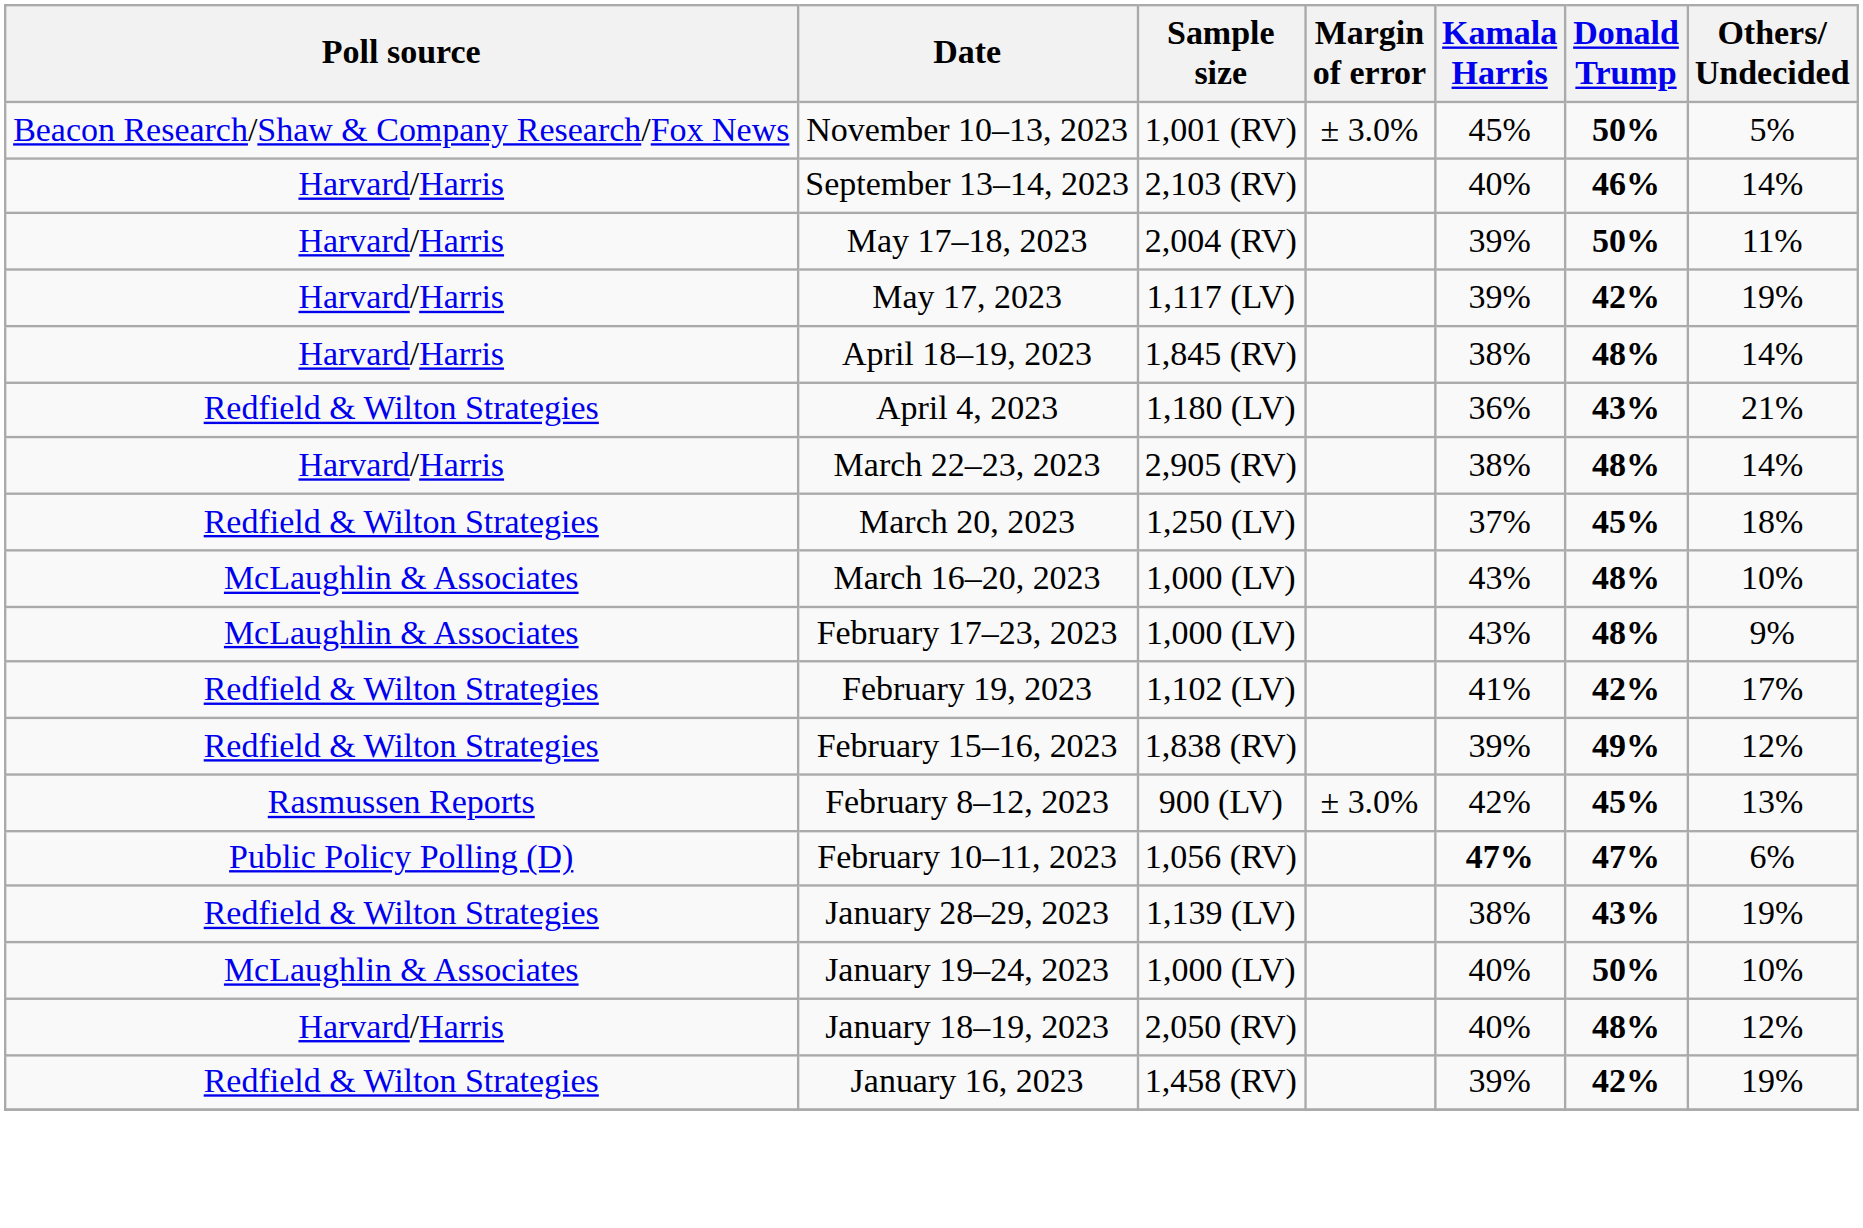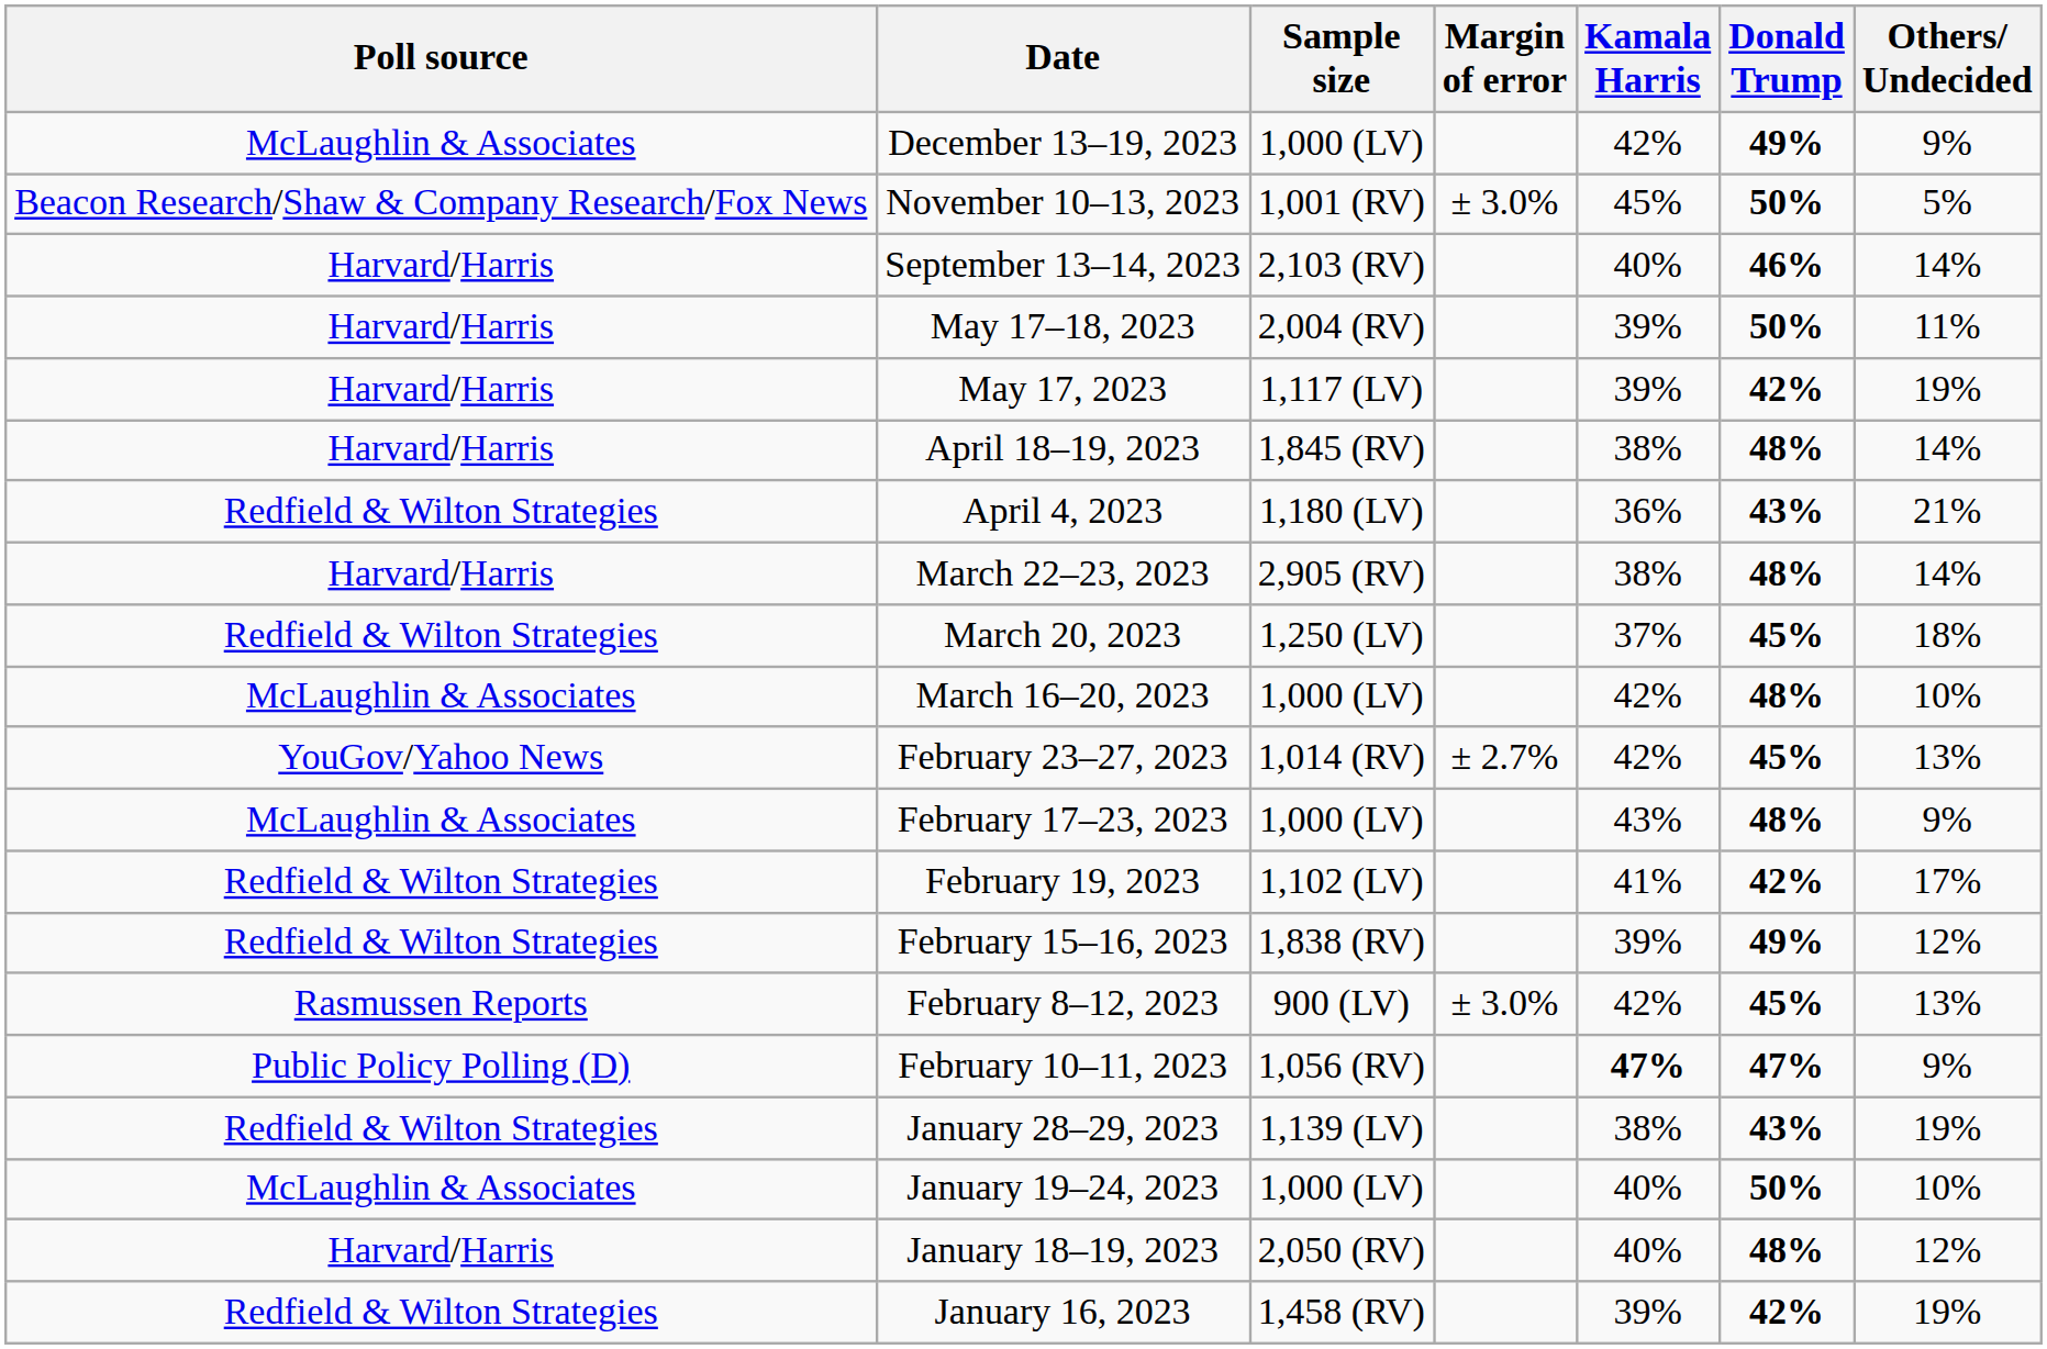 <table class="wikitable collapsible collapsed" style="text-align:center;font-size:90%;line-height:17px">
 <tr>
 <th>Poll source</th>
 <th>Date</th>
 <th>Sample<br>size</th>
 <th>Margin<br>of error</th>
 <th class="unsortable"><a href='#'>Kamala<br>Harris</a><br><small></small></th>
 <th class="unsortable"><a href='#'>Donald<br>Trump</a><br><small></small></th>
 <th class="unsortable">Others/<br>Undecided</th>
+</tr>
+<tr>
+<td><a href='#'>McLaughlin & Associates</a></td>
+<td>December 13–19, 2023</td>
+<td>1,000 (LV)</td>
+<td></td>
+<td>42%</td>
+<td><strong>49%</strong></td>
+<td>9%</td>
 </tr>
 <tr>
 <td><a href='#'>Beacon Research</a>/<a href='#'>Shaw & Company Research</a>/<a href='#'>Fox News</a></td>
 <td>November 10–13, 2023</td>
 <td>1,001 (RV)</td>
 <td>± 3.0%</td>
 <td>45%</td>
 <td><strong>50%</strong></td>
 <td>5%</td>
 </tr>
 <tr>
 <td><a href='#'>Harvard</a>/<a href='#'>Harris</a></td>
 <td data-sort-value="2023-09-12">September 13–14, 2023</td>
 <td>2,103 (RV)</td>
 <td></td>
 <td>40%</td>
 <td><strong>46%</strong></td>
 <td>14%</td>
 </tr>
 <tr>
 <td><a href='#'>Harvard</a>/<a href='#'>Harris</a></td>
 <td data-sort-value="2023-05-18">May 17–18, 2023</td>
 <td>2,004 (RV)</td>
 <td></td>
 <td>39%</td>
 <td><strong>50%</strong></td>
 <td>11%</td>
 </tr>
 <tr>
 <td><a href='#'>Harvard</a>/<a href='#'>Harris</a></td>
 <td data-sort-value="2023-05-17">May 17, 2023</td>
 <td>1,117 (LV)</td>
 <td></td>
 <td>39%</td>
 <td><strong>42%</strong></td>
 <td>19%</td>
 </tr>
 <tr>
 <td><a href='#'>Harvard</a>/<a href='#'>Harris</a></td>
 <td data-sort-value="2023-04-19">April 18–19, 2023</td>
 <td>1,845 (RV)</td>
 <td></td>
 <td>38%</td>
 <td><strong>48%</strong></td>
 <td>14%</td>
 </tr>
 <tr>
 <td><a href='#'>Redfield & Wilton Strategies</a></td>
 <td data-sort-value="2023-04-04">April 4, 2023</td>
 <td>1,180 (LV)</td>
 <td></td>
 <td>36%</td>
 <td><strong>43%</strong></td>
 <td>21%</td>
 </tr>
 <tr>
 <td><a href='#'>Harvard</a>/<a href='#'>Harris</a></td>
 <td data-sort-value="2023-03-23">March 22–23, 2023</td>
 <td>2,905 (RV)</td>
 <td></td>
 <td>38%</td>
 <td><strong>48%</strong></td>
 <td>14%</td>
 </tr>
 <tr>
 <td><a href='#'>Redfield & Wilton Strategies</a></td>
 <td data-sort-value="2023-03-20">March 20, 2023</td>
 <td>1,250 (LV)</td>
 <td></td>
 <td>37%</td>
 <td><strong>45%</strong></td>
 <td>18%</td>
 </tr>
 <tr>
 <td><a href='#'>McLaughlin & Associates</a></td>
 <td data-sort-value="2023-03-20">March 16–20, 2023</td>
 <td>1,000 (LV)</td>
 <td></td>
-<td>43%</td>
+<td>42%</td>
 <td><strong>48%</strong></td>
 <td>10%</td>
+</tr>
+<tr>
+<td><a href='#'>YouGov</a>/<a href='#'>Yahoo News</a></td>
+<td data-sort-value="2023-02-27">February 23–27, 2023</td>
+<td>1,014 (RV)</td>
+<td>± 2.7%</td>
+<td>42%</td>
+<td><strong>45%</strong></td>
+<td>13%</td>
 </tr>
 <tr>
 <td><a href='#'>McLaughlin & Associates</a></td>
 <td data-sort-value="2023-02-23">February 17–23, 2023</td>
 <td>1,000 (LV)</td>
 <td></td>
 <td>43%</td>
 <td><strong>48%</strong></td>
 <td>9%</td>
 </tr>
 <tr>
 <td><a href='#'>Redfield & Wilton Strategies</a></td>
 <td data-sort-value="2023-02-19">February 19, 2023</td>
 <td>1,102 (LV)</td>
 <td></td>
 <td>41%</td>
 <td><strong>42%</strong></td>
 <td>17%</td>
 </tr>
 <tr>
 <td><a href='#'>Redfield & Wilton Strategies</a></td>
 <td data-sort-value="2023-02-16">February 15–16, 2023</td>
 <td>1,838 (RV)</td>
 <td></td>
 <td>39%</td>
 <td><strong>49%</strong></td>
 <td>12%</td>
 </tr>
 <tr>
 <td><a href='#'>Rasmussen Reports</a></td>
 <td data-sort-value="2023-02-12">February 8–12, 2023</td>
 <td>900 (LV)</td>
 <td>± 3.0%</td>
 <td>42%</td>
 <td><strong>45%</strong></td>
 <td>13%</td>
 </tr>
 <tr>
 <td><a href='#'>Public Policy Polling (D)</a></td>
 <td data-sort-value="2023-02-11">February 10–11, 2023</td>
 <td>1,056 (RV)</td>
 <td></td>
 <td><strong>47%</strong></td>
 <td><strong>47%</strong></td>
-<td>6%</td>
+<td>9%</td>
 </tr>
 <tr>
 <td><a href='#'>Redfield & Wilton Strategies</a></td>
 <td data-sort-value="2023-01-29">January 28–29, 2023</td>
 <td>1,139 (LV)</td>
 <td></td>
 <td>38%</td>
 <td><strong>43%</strong></td>
 <td>19%</td>
 </tr>
 <tr>
 <td><a href='#'>McLaughlin & Associates</a></td>
 <td data-sort-value="2023-01-24">January 19–24, 2023</td>
 <td>1,000 (LV)</td>
 <td></td>
 <td>40%</td>
 <td><strong>50%</strong></td>
 <td>10%</td>
 </tr>
 <tr>
 <td><a href='#'>Harvard</a>/<a href='#'>Harris</a></td>
 <td data-sort-value="2023-01-19">January 18–19, 2023</td>
 <td>2,050 (RV)</td>
 <td></td>
 <td>40%</td>
 <td><strong>48%</strong></td>
 <td>12%</td>
 </tr>
 <tr>
 <td><a href='#'>Redfield & Wilton Strategies</a></td>
 <td data-sort-value="2023-01-16">January 16, 2023</td>
 <td>1,458 (RV)</td>
 <td></td>
 <td>39%</td>
 <td><strong>42%</strong></td>
 <td>19%</td>
 </tr>
 <tr>
 </tr>
 </table>
